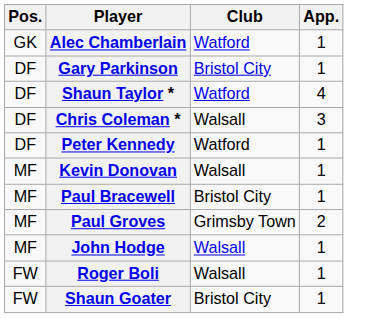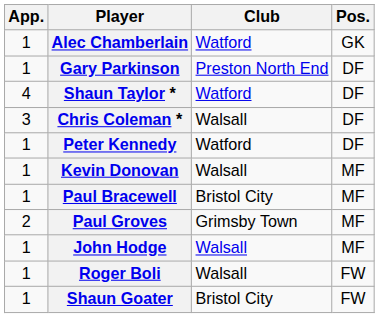 <table class="wikitable plainrowheaders" style="text-align: left">
 <tr>
-<th scope=col>Pos.</th>
+<th scope=col>App.</th>
 <th scope=col>Player</th>
 <th scope=col>Club</th>
-<th scope=col>App.</th>
+<th scope=col>Pos.</th>
 </tr>
 <tr>
-<td style=text-align:center>GK</td>
+<td style=text-align:center>1</td>
 <th scope=row><a href='#'>Alec Chamberlain</a></th>
 <td><a href='#'>Watford</a></td>
-<td style=text-align:center>1</td>
+<td style=text-align:center>GK</td>
 </tr>
 <tr>
+<td style=text-align:center>1</td>
+<th scope=row><a href='#'>Gary Parkinson</a></th>
+<td><a href='#'>Preston North End</a></td>
 <td style=text-align:center>DF</td>
-<th scope=row><a href='#'>Gary Parkinson</a></th>
-<td><a href='#'>Bristol City</a></td>
-<td style=text-align:center>1</td>
 </tr>
 <tr>
-<td style=text-align:center>DF</td>
+<td style=text-align:center>4</td>
 <th scope=row><a href='#'>Shaun Taylor</a> *</th>
 <td><a href='#'>Watford</a></td>
-<td style=text-align:center>4</td>
+<td style=text-align:center>DF</td>
 </tr>
 <tr>
-<td style=text-align:center>DF</td>
+<td style=text-align:center>3</td>
 <th scope=row><a href='#'>Chris Coleman</a> *</th>
 <td>Walsall</td>
-<td style=text-align:center>3</td>
+<td style=text-align:center>DF</td>
 </tr>
 <tr>
-<td style=text-align:center>DF</td>
+<td style=text-align:center>1</td>
 <th scope=row><a href='#'>Peter Kennedy</a></th>
 <td>Watford</td>
-<td style=text-align:center>1</td>
+<td style=text-align:center>DF</td>
 </tr>
 <tr>
-<td style=text-align:center>MF</td>
+<td style=text-align:center>1</td>
 <th scope=row><a href='#'>Kevin Donovan</a></th>
 <td>Walsall</td>
-<td style=text-align:center>1</td>
+<td style=text-align:center>MF</td>
 </tr>
 <tr>
-<td style=text-align:center>MF</td>
+<td style=text-align:center>1</td>
 <th scope=row><a href='#'>Paul Bracewell</a></th>
 <td>Bristol City</td>
-<td style=text-align:center>1</td>
+<td style=text-align:center>MF</td>
 </tr>
 <tr>
-<td style=text-align:center>MF</td>
+<td style=text-align:center>2</td>
 <th scope=row><a href='#'>Paul Groves</a></th>
 <td>Grimsby Town</td>
-<td style=text-align:center>2</td>
+<td style=text-align:center>MF</td>
 </tr>
 <tr>
-<td style=text-align:center>MF</td>
+<td style=text-align:center>1</td>
 <th scope=row><a href='#'>John Hodge</a></th>
 <td><a href='#'>Walsall</a></td>
-<td style=text-align:center>1</td>
+<td style=text-align:center>MF</td>
 </tr>
 <tr>
-<td style=text-align:center>FW</td>
+<td style=text-align:center>1</td>
 <th scope=row><a href='#'>Roger Boli</a></th>
 <td>Walsall</td>
-<td style=text-align:center>1</td>
+<td style=text-align:center>FW</td>
 </tr>
 <tr>
-<td style=text-align:center>FW</td>
+<td style=text-align:center>1</td>
 <th scope=row><a href='#'>Shaun Goater</a></th>
 <td>Bristol City</td>
-<td style=text-align:center>1</td>
+<td style=text-align:center>FW</td>
 </tr>
 </table>
